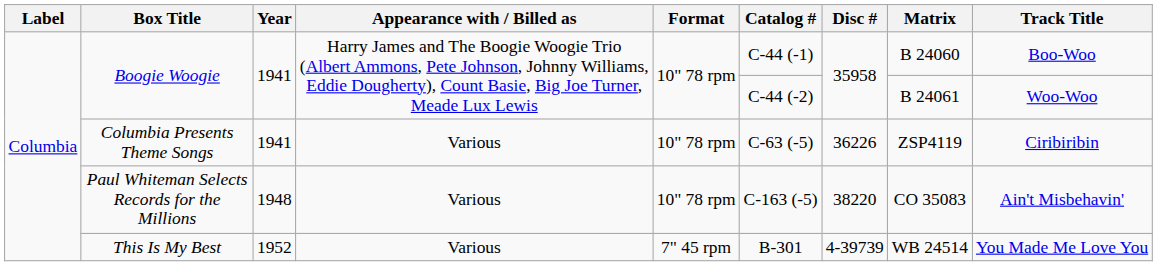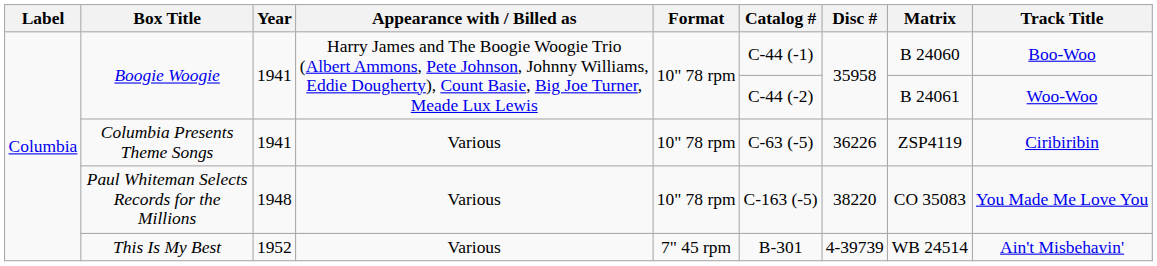 <table class="wikitable sortable" style="text-align:center;">
 <tr>
 <th style="width: 50px; ">Label</th>
 <th style="width: 150px; ">Box Title</th>
 <th style="width: 30px; ">Year</th>
 <th style="width: 320px; ">Appearance with / Billed as</th>
 <th>Format</th>
 <th>Catalog #</th>
 <th>Disc #</th>
 <th>Matrix</th>
 <th>Track Title</th>
 </tr>
 <tr>
 <td rowspan="5"><a href='#'>Columbia</a></td>
 <td rowspan="2"><em><a href='#'>Boogie Woogie</a></em></td>
 <td rowspan="2">1941</td>
 <td rowspan="2">Harry James and The Boogie Woogie Trio (<a href='#'>Albert Ammons</a>, <a href='#'>Pete Johnson</a>, Johnny Williams, <a href='#'>Eddie Dougherty</a>), <a href='#'>Count Basie</a>, <a href='#'>Big Joe Turner</a>, <a href='#'>Meade Lux Lewis</a></td>
 <td rowspan="2">10" 78 rpm</td>
 <td>C-44 (-1)</td>
 <td rowspan="2">35958</td>
 <td>B 24060</td>
 <td><a href='#'>Boo-Woo</a></td>
 </tr>
 <tr>
 <td>C-44 (-2)</td>
 <td>B 24061</td>
 <td><a href='#'>Woo-Woo</a></td>
 </tr>
 <tr>
 <td><em>Columbia Presents Theme Songs</em></td>
 <td>1941</td>
 <td>Various</td>
 <td>10" 78 rpm</td>
 <td>C-63 (-5)</td>
 <td>36226</td>
 <td>ZSP4119</td>
 <td><a href='#'>Ciribiribin</a></td>
 </tr>
 <tr>
 <td><em>Paul Whiteman Selects Records for the Millions</em></td>
 <td>1948</td>
 <td>Various</td>
 <td>10" 78 rpm</td>
 <td>C-163 (-5)</td>
 <td>38220</td>
 <td>CO 35083</td>
-<td><a href='#'>Ain't Misbehavin'</a></td>
+<td><a href='#'>You Made Me Love You</a></td>
 </tr>
 <tr>
 <td><em>This Is My Best</em></td>
 <td>1952</td>
 <td>Various</td>
 <td>7" 45 rpm</td>
 <td>B-301</td>
 <td>4-39739</td>
 <td>WB 24514</td>
-<td><a href='#'>You Made Me Love You</a></td>
+<td><a href='#'>Ain't Misbehavin'</a></td>
 </tr>
 </table>
